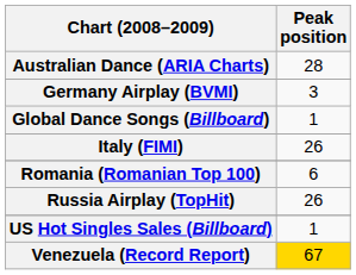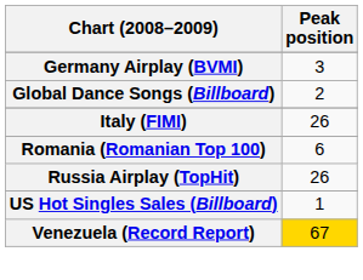 <table class="wikitable sortable plainrowheaders" style="text-align:center">
 <tr>
 <th>Chart (2008–2009)</th>
 <th>Peak<br>position</th>
-</tr>
-<tr>
-<th scope="row">Australian Dance (<a href='#'>ARIA Charts</a>)</th>
-<td>28</td>
 </tr>
 <tr>
 </tr>
 <tr>
 </tr>
 <tr>
 </tr>
 <tr>
 </tr>
 <tr>
 </tr>
 <tr>
 </tr>
 <tr>
 </tr>
 <tr>
 </tr>
 <tr>
 </tr>
 <tr>
 </tr>
 <tr>
 </tr>
 <tr>
 <th scope="row">Germany Airplay (<a href='#'>BVMI</a>)</th>
 <td style="text-align:center;">3</td>
 </tr>
 <tr>
 <th scope="row">Global Dance Songs (<em><a href='#'>Billboard</a></em>)</th>
-<td style="text-align:center;">1</td>
+<td style="text-align:center;">2</td>
 </tr>
 <tr>
 </tr>
 <tr>
 <th scope="row">Italy (<a href='#'>FIMI</a>)</th>
 <td style="text-align:center;">26</td>
 </tr>
 <tr>
 </tr>
 <tr>
 </tr>
 <tr>
 </tr>
 <tr>
 <th scope="row">Romania (<a href='#'>Romanian Top 100</a>)</th>
 <td>6</td>
 </tr>
 <tr>
 <th scope="row">Russia Airplay (<a href='#'>TopHit</a>)</th>
 <td>26</td>
 </tr>
 <tr>
 </tr>
 <tr>
 </tr>
 <tr>
 </tr>
 <tr>
 </tr>
 <tr>
 </tr>
 <tr>
 </tr>
 <tr>
 </tr>
 <tr>
 </tr>
 <tr>
 </tr>
 <tr>
 <th scope="row">US <a href='#'>Hot Singles Sales (<em>Billboard</em>)</a></th>
 <td>1</td>
 </tr>
 <tr>
 <th scope="row">Venezuela (<a href='#'>Record Report</a>)</th>
 <td align="center" style="background: gold;">67</td>
 </tr>
 </table>
